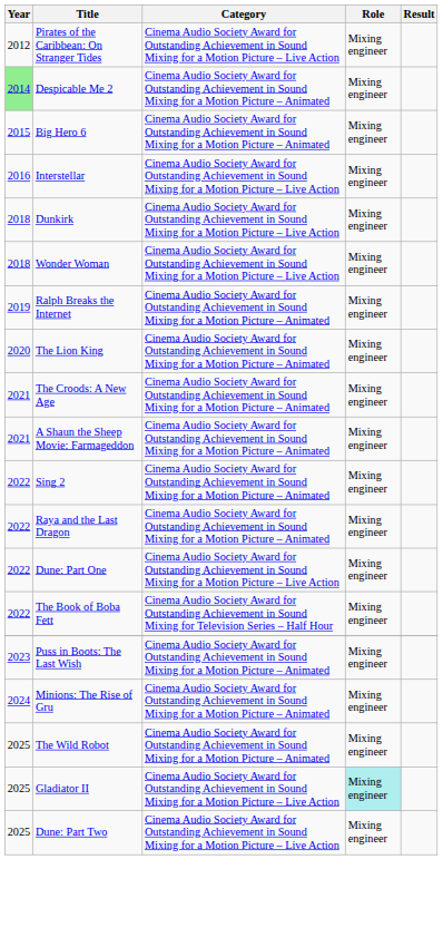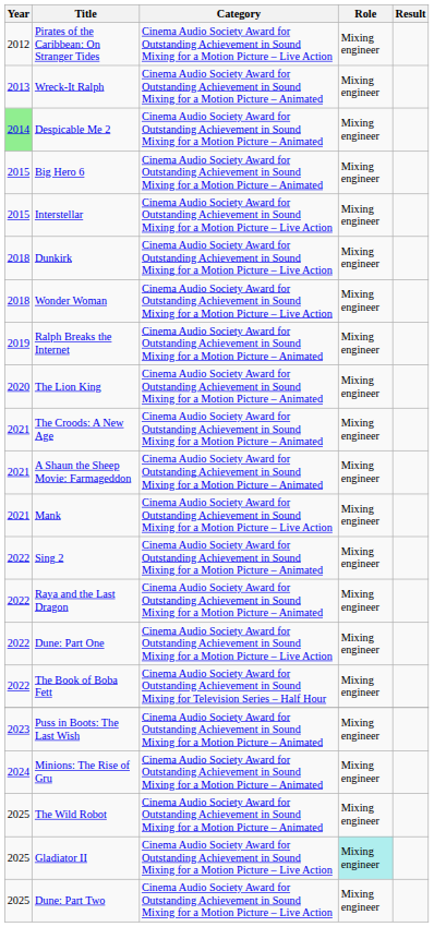 <table class="wikitable sortable">
 <tr>
 <th>Year</th>
 <th>Title</th>
 <th>Category</th>
 <th>Role</th>
 <th>Result</th>
 </tr>
 <tr>
 <td>2012</td>
 <td><a href='#'>Pirates of the Caribbean: On Stranger Tides</a></td>
 <td><a href='#'>Cinema Audio Society Award for Outstanding Achievement in Sound Mixing for a Motion Picture – Live Action</a></td>
+<td>Mixing engineer</td>
+<td></td>
+</tr>
+<tr>
+<td><a href='#'>2013</a></td>
+<td><a href='#'>Wreck-It Ralph</a></td>
+<td><a href='#'>Cinema Audio Society Award for Outstanding Achievement in Sound Mixing for a Motion Picture – Animated</a></td>
 <td>Mixing engineer</td>
 <td></td>
 </tr>
 <tr>
 <td style="background: lightgreen;"><a href='#'>2014</a></td>
 <td><a href='#'>Despicable Me 2</a></td>
 <td><a href='#'>Cinema Audio Society Award for Outstanding Achievement in Sound Mixing for a Motion Picture – Animated</a></td>
 <td>Mixing engineer</td>
 <td></td>
 </tr>
 <tr>
 <td><a href='#'>2015</a></td>
 <td><a href='#'>Big Hero 6</a></td>
 <td><a href='#'>Cinema Audio Society Award for Outstanding Achievement in Sound Mixing for a Motion Picture – Animated</a></td>
 <td>Mixing engineer</td>
 <td></td>
 </tr>
 <tr>
-<td><a href='#'>2016</a></td>
+<td><a href='#'>2015</a></td>
 <td><a href='#'>Interstellar</a></td>
 <td><a href='#'>Cinema Audio Society Award for Outstanding Achievement in Sound Mixing for a Motion Picture – Live Action</a></td>
 <td>Mixing engineer</td>
 <td></td>
 </tr>
 <tr>
 <td><a href='#'>2018</a></td>
 <td><a href='#'>Dunkirk</a></td>
 <td><a href='#'>Cinema Audio Society Award for Outstanding Achievement in Sound Mixing for a Motion Picture – Live Action</a></td>
 <td>Mixing engineer</td>
 <td></td>
 </tr>
 <tr>
 <td><a href='#'>2018</a></td>
 <td><a href='#'>Wonder Woman</a></td>
 <td><a href='#'>Cinema Audio Society Award for Outstanding Achievement in Sound Mixing for a Motion Picture – Live Action</a></td>
 <td>Mixing engineer</td>
 <td></td>
 </tr>
 <tr>
 <td><a href='#'>2019</a></td>
 <td><a href='#'>Ralph Breaks the Internet</a></td>
 <td><a href='#'>Cinema Audio Society Award for Outstanding Achievement in Sound Mixing for a Motion Picture – Animated</a></td>
 <td>Mixing engineer</td>
 <td></td>
 </tr>
 <tr>
 <td><a href='#'>2020</a></td>
 <td><a href='#'>The Lion King</a></td>
 <td><a href='#'>Cinema Audio Society Award for Outstanding Achievement in Sound Mixing for a Motion Picture – Animated</a></td>
 <td>Mixing engineer</td>
 <td></td>
 </tr>
 <tr>
 <td><a href='#'>2021</a></td>
 <td><a href='#'>The Croods: A New Age</a></td>
 <td><a href='#'>Cinema Audio Society Award for Outstanding Achievement in Sound Mixing for a Motion Picture – Animated</a></td>
 <td>Mixing engineer</td>
 <td></td>
 </tr>
 <tr>
 <td><a href='#'>2021</a></td>
 <td><a href='#'>A Shaun the Sheep Movie: Farmageddon</a></td>
 <td><a href='#'>Cinema Audio Society Award for Outstanding Achievement in Sound Mixing for a Motion Picture – Animated</a></td>
+<td>Mixing engineer</td>
+<td></td>
+</tr>
+<tr>
+<td><a href='#'>2021</a></td>
+<td><a href='#'>Mank</a></td>
+<td><a href='#'>Cinema Audio Society Award for Outstanding Achievement in Sound Mixing for a Motion Picture – Live Action</a></td>
 <td>Mixing engineer</td>
 <td></td>
 </tr>
 <tr>
 <td><a href='#'>2022</a></td>
 <td><a href='#'>Sing 2</a></td>
 <td><a href='#'>Cinema Audio Society Award for Outstanding Achievement in Sound Mixing for a Motion Picture – Animated</a></td>
 <td>Mixing engineer</td>
 <td></td>
 </tr>
 <tr>
 <td><a href='#'>2022</a></td>
 <td><a href='#'>Raya and the Last Dragon</a></td>
 <td><a href='#'>Cinema Audio Society Award for Outstanding Achievement in Sound Mixing for a Motion Picture – Animated</a></td>
 <td>Mixing engineer</td>
 <td></td>
 </tr>
 <tr>
 <td><a href='#'>2022</a></td>
 <td><a href='#'>Dune: Part One</a></td>
 <td><a href='#'>Cinema Audio Society Award for Outstanding Achievement in Sound Mixing for a Motion Picture – Live Action</a></td>
 <td>Mixing engineer</td>
 <td></td>
 </tr>
 <tr>
 <td><a href='#'>2022</a></td>
 <td><a href='#'>The Book of Boba Fett</a></td>
 <td><a href='#'>Cinema Audio Society Award for Outstanding Achievement in Sound Mixing for Television Series – Half Hour</a></td>
 <td>Mixing engineer</td>
 <td></td>
 </tr>
 <tr>
 </tr>
 <tr>
 <td><a href='#'>2023</a></td>
 <td><a href='#'>Puss in Boots: The Last Wish</a></td>
 <td><a href='#'>Cinema Audio Society Award for Outstanding Achievement in Sound Mixing for a Motion Picture – Animated</a></td>
 <td>Mixing engineer</td>
 <td></td>
 </tr>
 <tr>
 <td><a href='#'>2024</a></td>
 <td><a href='#'>Minions: The Rise of Gru</a></td>
 <td><a href='#'>Cinema Audio Society Award for Outstanding Achievement in Sound Mixing for a Motion Picture – Animated</a></td>
 <td>Mixing engineer</td>
 <td></td>
 </tr>
 <tr>
 <td>2025</td>
 <td><a href='#'>The Wild Robot</a></td>
 <td><a href='#'>Cinema Audio Society Award for Outstanding Achievement in Sound Mixing for a Motion Picture – Animated</a></td>
 <td>Mixing engineer</td>
 <td></td>
 </tr>
 <tr>
 <td>2025</td>
 <td><a href='#'>Gladiator II</a></td>
 <td><a href='#'>Cinema Audio Society Award for Outstanding Achievement in Sound Mixing for a Motion Picture – Live Action</a></td>
 <td style="background: paleturquoise;">Mixing engineer</td>
 <td></td>
 </tr>
 <tr>
 <td>2025</td>
 <td><a href='#'>Dune: Part Two</a></td>
 <td><a href='#'>Cinema Audio Society Award for Outstanding Achievement in Sound Mixing for a Motion Picture – Live Action</a></td>
 <td>Mixing engineer</td>
 <td></td>
 </tr>
 </table>
